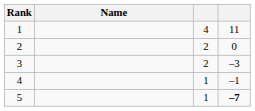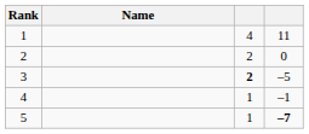 <table class="wikitable">
 <tr>
 <th width=30>Rank</th>
 <th width=230>Name</th>
 <th width=30></th>
 <th width=40></th>
 </tr>
 <tr align="center">
 <td>1</td>
 <td align="left"></td>
 <td>4</td>
 <td>11</td>
 </tr>
 <tr align="center">
 <td>2</td>
 <td align="left"></td>
 <td>2</td>
 <td>0</td>
 </tr>
 <tr align="center">
 <td>3</td>
 <td align="left"></td>
-<td>2</td>
-<td>–3</td>
+<td><strong>2</strong></td>
+<td>–5</td>
 </tr>
 <tr align="center">
 <td>4</td>
 <td align="left"></td>
 <td>1</td>
 <td>–1</td>
 </tr>
 <tr align="center">
 <td>5</td>
 <td align="left"></td>
 <td>1</td>
 <td><strong>–7</strong></td>
 </tr>
 </table>
